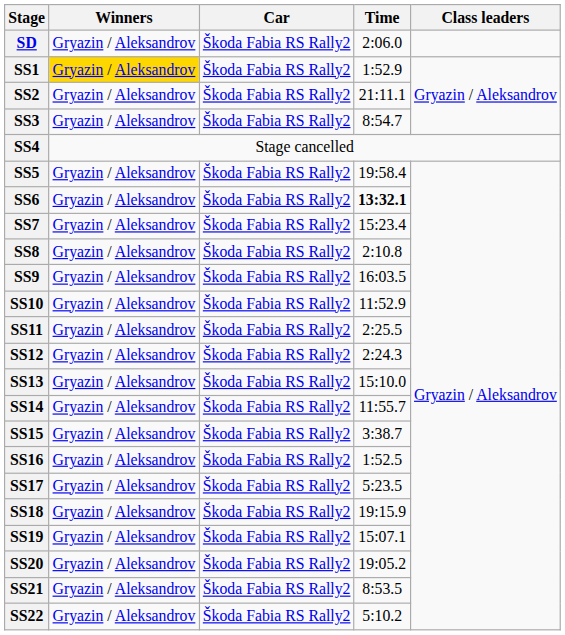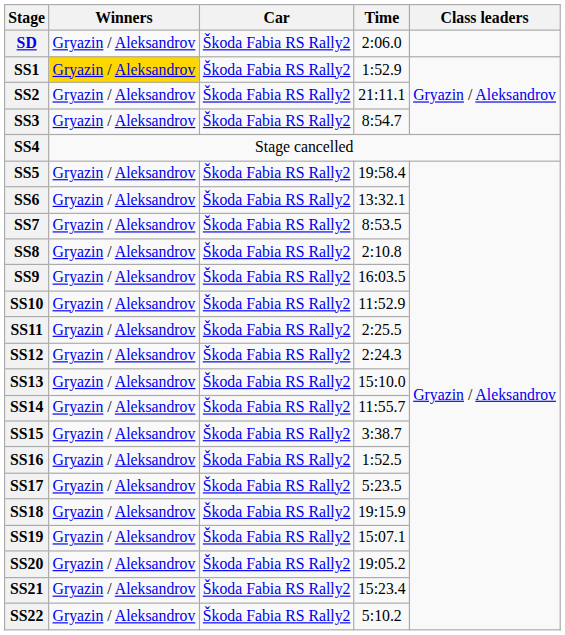 <table class="wikitable" style="font-size:85%">
 <tr>
 <th>Stage</th>
 <th>Winners</th>
 <th>Car</th>
 <th>Time</th>
 <th>Class leaders</th>
 </tr>
 <tr>
 <th><a href='#'>SD</a></th>
 <td><a href='#'>Gryazin</a> / <a href='#'>Aleksandrov</a></td>
 <td><a href='#'>Škoda Fabia RS Rally2</a></td>
 <td align="center">2:06.0</td>
 <td></td>
 </tr>
 <tr>
 <th>SS1</th>
 <td style="background: gold;"><a href='#'>Gryazin</a> / <a href='#'>Aleksandrov</a></td>
 <td><a href='#'>Škoda Fabia RS Rally2</a></td>
 <td align="center">1:52.9</td>
 <td rowspan="3"><a href='#'>Gryazin</a> / <a href='#'>Aleksandrov</a></td>
 </tr>
 <tr>
 <th>SS2</th>
 <td><a href='#'>Gryazin</a> / <a href='#'>Aleksandrov</a></td>
 <td><a href='#'>Škoda Fabia RS Rally2</a></td>
 <td align="center">21:11.1</td>
 </tr>
 <tr>
 <th>SS3</th>
 <td><a href='#'>Gryazin</a> / <a href='#'>Aleksandrov</a></td>
 <td><a href='#'>Škoda Fabia RS Rally2</a></td>
 <td align="center">8:54.7</td>
 </tr>
 <tr>
 <th>SS4</th>
 <td align="center" colspan="4">Stage cancelled</td>
 </tr>
 <tr>
 <th>SS5</th>
 <td><a href='#'>Gryazin</a> / <a href='#'>Aleksandrov</a></td>
 <td><a href='#'>Škoda Fabia RS Rally2</a></td>
 <td align="center">19:58.4</td>
 <td rowspan="18"><a href='#'>Gryazin</a> / <a href='#'>Aleksandrov</a></td>
 </tr>
 <tr>
 <th>SS6</th>
 <td><a href='#'>Gryazin</a> / <a href='#'>Aleksandrov</a></td>
 <td><a href='#'>Škoda Fabia RS Rally2</a></td>
-<td align="center"><strong>13:32.1</strong></td>
+<td align="center">13:32.1</td>
 </tr>
 <tr>
 <th>SS7</th>
 <td><a href='#'>Gryazin</a> / <a href='#'>Aleksandrov</a></td>
 <td><a href='#'>Škoda Fabia RS Rally2</a></td>
-<td align="center">15:23.4</td>
+<td align="center">8:53.5</td>
 </tr>
 <tr>
 <th>SS8</th>
 <td><a href='#'>Gryazin</a> / <a href='#'>Aleksandrov</a></td>
 <td><a href='#'>Škoda Fabia RS Rally2</a></td>
 <td align="center">2:10.8</td>
 </tr>
 <tr>
 <th>SS9</th>
 <td><a href='#'>Gryazin</a> / <a href='#'>Aleksandrov</a></td>
 <td><a href='#'>Škoda Fabia RS Rally2</a></td>
 <td align="center">16:03.5</td>
 </tr>
 <tr>
 <th>SS10</th>
 <td><a href='#'>Gryazin</a> / <a href='#'>Aleksandrov</a></td>
 <td><a href='#'>Škoda Fabia RS Rally2</a></td>
 <td align="center">11:52.9</td>
 </tr>
 <tr>
 <th>SS11</th>
 <td><a href='#'>Gryazin</a> / <a href='#'>Aleksandrov</a></td>
 <td><a href='#'>Škoda Fabia RS Rally2</a></td>
 <td align="center">2:25.5</td>
 </tr>
 <tr>
 <th>SS12</th>
 <td><a href='#'>Gryazin</a> / <a href='#'>Aleksandrov</a></td>
 <td><a href='#'>Škoda Fabia RS Rally2</a></td>
 <td align="center">2:24.3</td>
 </tr>
 <tr>
 <th>SS13</th>
 <td><a href='#'>Gryazin</a> / <a href='#'>Aleksandrov</a></td>
 <td><a href='#'>Škoda Fabia RS Rally2</a></td>
 <td align="center">15:10.0</td>
 </tr>
 <tr>
 <th>SS14</th>
 <td><a href='#'>Gryazin</a> / <a href='#'>Aleksandrov</a></td>
 <td><a href='#'>Škoda Fabia RS Rally2</a></td>
 <td align="center">11:55.7</td>
 </tr>
 <tr>
 <th>SS15</th>
 <td><a href='#'>Gryazin</a> / <a href='#'>Aleksandrov</a></td>
 <td><a href='#'>Škoda Fabia RS Rally2</a></td>
 <td align="center">3:38.7</td>
 </tr>
 <tr>
 <th>SS16</th>
 <td><a href='#'>Gryazin</a> / <a href='#'>Aleksandrov</a></td>
 <td><a href='#'>Škoda Fabia RS Rally2</a></td>
 <td align="center">1:52.5</td>
 </tr>
 <tr>
 <th>SS17</th>
 <td><a href='#'>Gryazin</a> / <a href='#'>Aleksandrov</a></td>
 <td><a href='#'>Škoda Fabia RS Rally2</a></td>
 <td align="center">5:23.5</td>
 </tr>
 <tr>
 <th>SS18</th>
 <td><a href='#'>Gryazin</a> / <a href='#'>Aleksandrov</a></td>
 <td><a href='#'>Škoda Fabia RS Rally2</a></td>
 <td align="center">19:15.9</td>
 </tr>
 <tr>
 <th>SS19</th>
 <td><a href='#'>Gryazin</a> / <a href='#'>Aleksandrov</a></td>
 <td><a href='#'>Škoda Fabia RS Rally2</a></td>
 <td align="center">15:07.1</td>
 </tr>
 <tr>
 <th>SS20</th>
 <td><a href='#'>Gryazin</a> / <a href='#'>Aleksandrov</a></td>
 <td><a href='#'>Škoda Fabia RS Rally2</a></td>
 <td align="center">19:05.2</td>
 </tr>
 <tr>
 <th>SS21</th>
 <td><a href='#'>Gryazin</a> / <a href='#'>Aleksandrov</a></td>
 <td><a href='#'>Škoda Fabia RS Rally2</a></td>
-<td align="center">8:53.5</td>
+<td align="center">15:23.4</td>
 </tr>
 <tr>
 <th>SS22</th>
 <td><a href='#'>Gryazin</a> / <a href='#'>Aleksandrov</a></td>
 <td><a href='#'>Škoda Fabia RS Rally2</a></td>
 <td align="center">5:10.2</td>
 </tr>
 </table>
